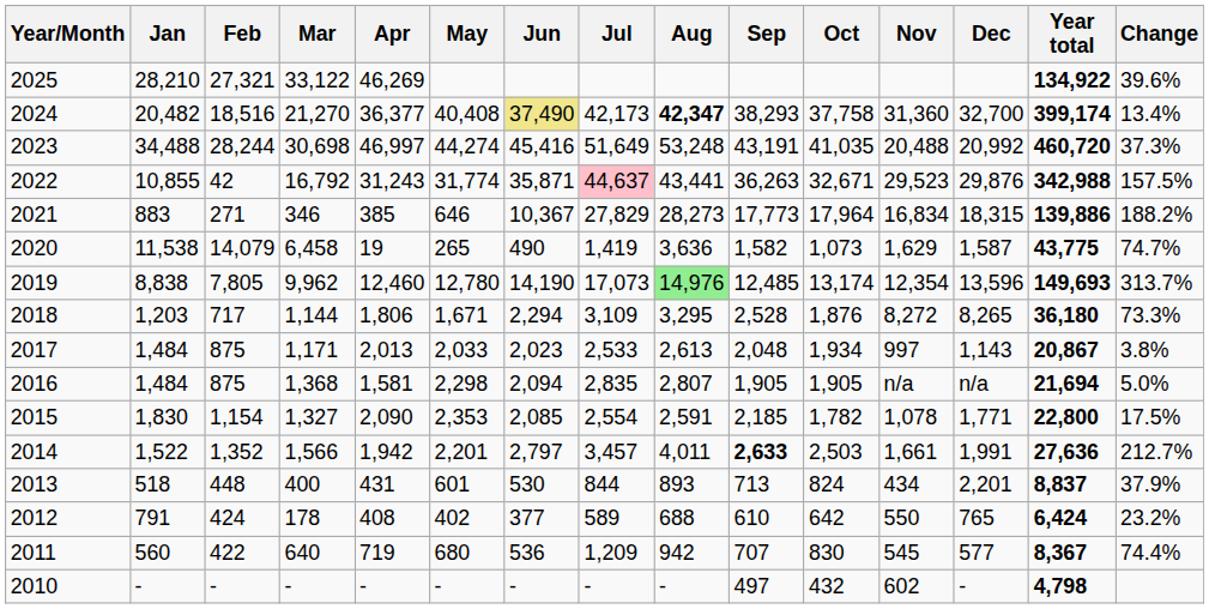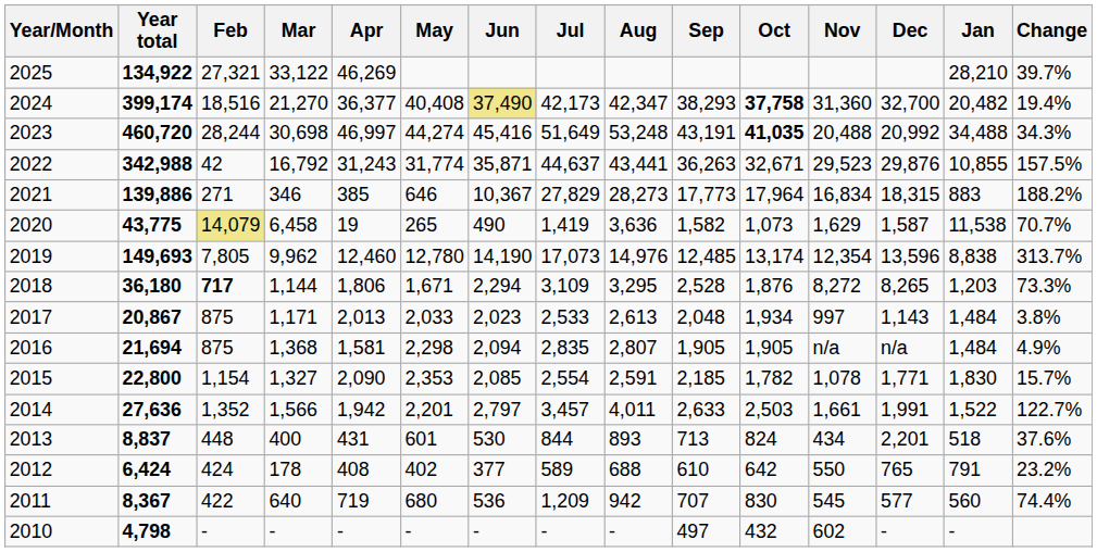 <table class="sortable wikitable">
 <tr>
 <th>Year/Month</th>
-<th>Jan</th>
+<th>Year total</th>
 <th>Feb</th>
 <th>Mar</th>
 <th>Apr</th>
 <th>May</th>
 <th>Jun</th>
 <th>Jul</th>
 <th>Aug</th>
 <th>Sep</th>
 <th>Oct</th>
 <th>Nov</th>
 <th>Dec</th>
-<th>Year total</th>
+<th>Jan</th>
 <th>Change</th>
 </tr>
 <tr>
 <td>2025</td>
-<td>28,210</td>
+<td><strong>134,922</strong></td>
 <td>27,321</td>
 <td>33,122</td>
 <td>46,269</td>
 <td></td>
 <td></td>
 <td></td>
 <td></td>
 <td></td>
 <td></td>
 <td></td>
 <td></td>
-<td><strong>134,922</strong></td>
-<td>39.6%</td>
+<td>28,210</td>
+<td>39.7%</td>
 </tr>
 <tr>
 <td>2024</td>
-<td>20,482</td>
+<td><strong>399,174</strong></td>
 <td>18,516</td>
 <td>21,270</td>
 <td>36,377</td>
 <td>40,408</td>
 <td style="background: khaki;">37,490</td>
 <td>42,173</td>
-<td><strong>42,347</strong></td>
+<td>42,347</td>
 <td>38,293</td>
-<td>37,758</td>
+<td><strong>37,758</strong></td>
 <td>31,360</td>
 <td>32,700</td>
-<td><strong>399,174</strong></td>
-<td>13.4%</td>
+<td>20,482</td>
+<td>19.4%</td>
 </tr>
 <tr>
 <td>2023</td>
-<td>34,488</td>
+<td><strong>460,720</strong></td>
 <td>28,244</td>
 <td>30,698</td>
 <td>46,997</td>
 <td>44,274</td>
 <td>45,416</td>
 <td>51,649</td>
 <td>53,248</td>
 <td>43,191</td>
-<td>41,035</td>
+<td><strong>41,035</strong></td>
 <td>20,488</td>
 <td>20,992</td>
-<td><strong>460,720</strong></td>
-<td>37.3%</td>
+<td>34,488</td>
+<td>34.3%</td>
 </tr>
 <tr>
 <td>2022</td>
-<td>10,855</td>
+<td><strong>342,988</strong></td>
 <td>42</td>
 <td>16,792</td>
 <td>31,243</td>
 <td>31,774</td>
 <td>35,871</td>
-<td style="background: pink;">44,637</td>
+<td>44,637</td>
 <td>43,441</td>
 <td>36,263</td>
 <td>32,671</td>
 <td>29,523</td>
 <td>29,876</td>
-<td><strong>342,988</strong></td>
+<td>10,855</td>
 <td>157.5%</td>
 </tr>
 <tr>
 <td>2021</td>
-<td>883</td>
+<td><strong>139,886</strong></td>
 <td>271</td>
 <td>346</td>
 <td>385</td>
 <td>646</td>
 <td>10,367</td>
 <td>27,829</td>
 <td>28,273</td>
 <td>17,773</td>
 <td>17,964</td>
 <td>16,834</td>
 <td>18,315</td>
-<td><strong>139,886</strong></td>
+<td>883</td>
 <td>188.2%</td>
 </tr>
 <tr>
 <td>2020</td>
-<td>11,538</td>
-<td>14,079</td>
+<td><strong>43,775</strong></td>
+<td style="background: khaki;">14,079</td>
 <td>6,458</td>
 <td>19</td>
 <td>265</td>
 <td>490</td>
 <td>1,419</td>
 <td>3,636</td>
 <td>1,582</td>
 <td>1,073</td>
 <td>1,629</td>
 <td>1,587</td>
-<td><strong>43,775</strong></td>
-<td>74.7%</td>
+<td>11,538</td>
+<td>70.7%</td>
 </tr>
 <tr>
 <td>2019</td>
-<td>8,838</td>
+<td><strong>149,693</strong></td>
 <td>7,805</td>
 <td>9,962</td>
 <td>12,460</td>
 <td>12,780</td>
 <td>14,190</td>
 <td>17,073</td>
-<td style="background: lightgreen;">14,976</td>
+<td>14,976</td>
 <td>12,485</td>
 <td>13,174</td>
 <td>12,354</td>
 <td>13,596</td>
-<td><strong>149,693</strong></td>
+<td>8,838</td>
 <td>313.7%</td>
 </tr>
 <tr>
 <td>2018</td>
-<td>1,203</td>
-<td>717</td>
+<td><strong>36,180</strong></td>
+<td><strong>717</strong></td>
 <td>1,144</td>
 <td>1,806</td>
 <td>1,671</td>
 <td>2,294</td>
 <td>3,109</td>
 <td>3,295</td>
 <td>2,528</td>
 <td>1,876</td>
 <td>8,272</td>
 <td>8,265</td>
-<td><strong>36,180</strong></td>
+<td>1,203</td>
 <td>73.3%</td>
 </tr>
 <tr>
 <td>2017</td>
-<td>1,484</td>
+<td><strong>20,867</strong></td>
 <td>875</td>
 <td>1,171</td>
 <td>2,013</td>
 <td>2,033</td>
 <td>2,023</td>
 <td>2,533</td>
 <td>2,613</td>
 <td>2,048</td>
 <td>1,934</td>
 <td>997</td>
 <td>1,143</td>
-<td><strong>20,867</strong></td>
+<td>1,484</td>
 <td>3.8%</td>
 </tr>
 <tr>
 <td>2016</td>
-<td>1,484</td>
+<td><strong>21,694</strong></td>
 <td>875</td>
 <td>1,368</td>
 <td>1,581</td>
 <td>2,298</td>
 <td>2,094</td>
 <td>2,835</td>
 <td>2,807</td>
 <td>1,905</td>
 <td>1,905</td>
 <td>n/a</td>
 <td>n/a</td>
-<td><strong>21,694</strong></td>
-<td>5.0%</td>
+<td>1,484</td>
+<td>4.9%</td>
 </tr>
 <tr>
 <td>2015</td>
-<td>1,830</td>
+<td><strong>22,800</strong></td>
 <td>1,154</td>
 <td>1,327</td>
 <td>2,090</td>
 <td>2,353</td>
 <td>2,085</td>
 <td>2,554</td>
 <td>2,591</td>
 <td>2,185</td>
 <td>1,782</td>
 <td>1,078</td>
 <td>1,771</td>
-<td><strong>22,800</strong></td>
-<td>17.5%</td>
+<td>1,830</td>
+<td>15.7%</td>
 </tr>
 <tr>
 <td>2014</td>
-<td>1,522</td>
+<td><strong>27,636</strong></td>
 <td>1,352</td>
 <td>1,566</td>
 <td>1,942</td>
 <td>2,201</td>
 <td>2,797</td>
 <td>3,457</td>
 <td>4,011</td>
-<td><strong>2,633</strong></td>
+<td>2,633</td>
 <td>2,503</td>
 <td>1,661</td>
 <td>1,991</td>
-<td><strong>27,636</strong></td>
-<td>212.7%</td>
+<td>1,522</td>
+<td>122.7%</td>
 </tr>
 <tr>
 <td>2013</td>
-<td>518</td>
+<td><strong>8,837</strong></td>
 <td>448</td>
 <td>400</td>
 <td>431</td>
 <td>601</td>
 <td>530</td>
 <td>844</td>
 <td>893</td>
 <td>713</td>
 <td>824</td>
 <td>434</td>
 <td>2,201</td>
-<td><strong>8,837</strong></td>
-<td>37.9%</td>
+<td>518</td>
+<td>37.6%</td>
 </tr>
 <tr>
 <td>2012</td>
-<td>791</td>
+<td><strong>6,424</strong></td>
 <td>424</td>
 <td>178</td>
 <td>408</td>
 <td>402</td>
 <td>377</td>
 <td>589</td>
 <td>688</td>
 <td>610</td>
 <td>642</td>
 <td>550</td>
 <td>765</td>
-<td><strong>6,424</strong></td>
+<td>791</td>
 <td>23.2%</td>
 </tr>
 <tr>
 <td>2011</td>
-<td>560</td>
+<td><strong>8,367</strong></td>
 <td>422</td>
 <td>640</td>
 <td>719</td>
 <td>680</td>
 <td>536</td>
 <td>1,209</td>
 <td>942</td>
 <td>707</td>
 <td>830</td>
 <td>545</td>
 <td>577</td>
-<td><strong>8,367</strong></td>
+<td>560</td>
 <td>74.4%</td>
 </tr>
 <tr>
 <td>2010</td>
-<td>-</td>
+<td><strong>4,798</strong></td>
 <td>-</td>
 <td>-</td>
 <td>-</td>
 <td>-</td>
 <td>-</td>
 <td>-</td>
 <td>-</td>
 <td>497</td>
 <td>432</td>
 <td>602</td>
 <td>-</td>
-<td><strong>4,798</strong></td>
+<td>-</td>
 <td></td>
 </tr>
 </table>
